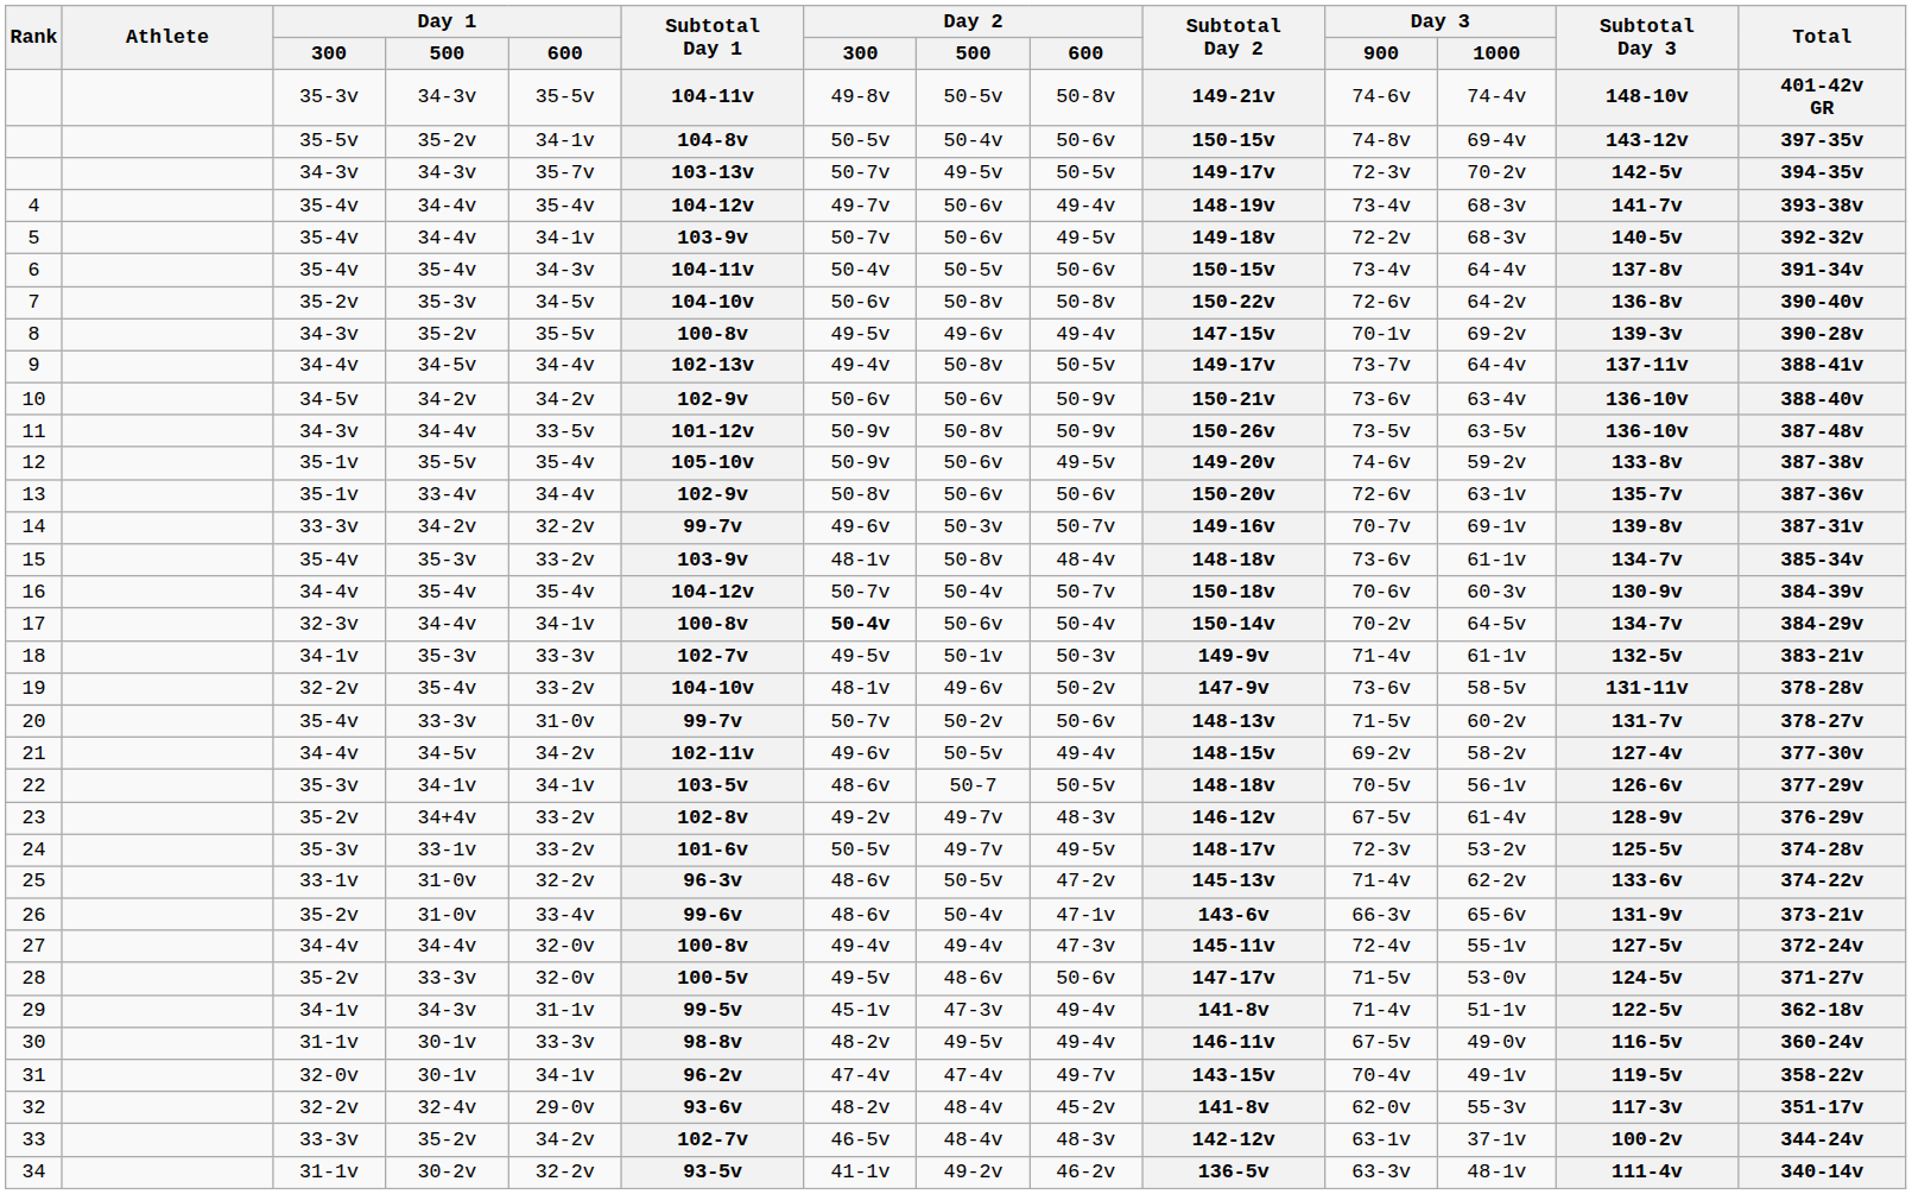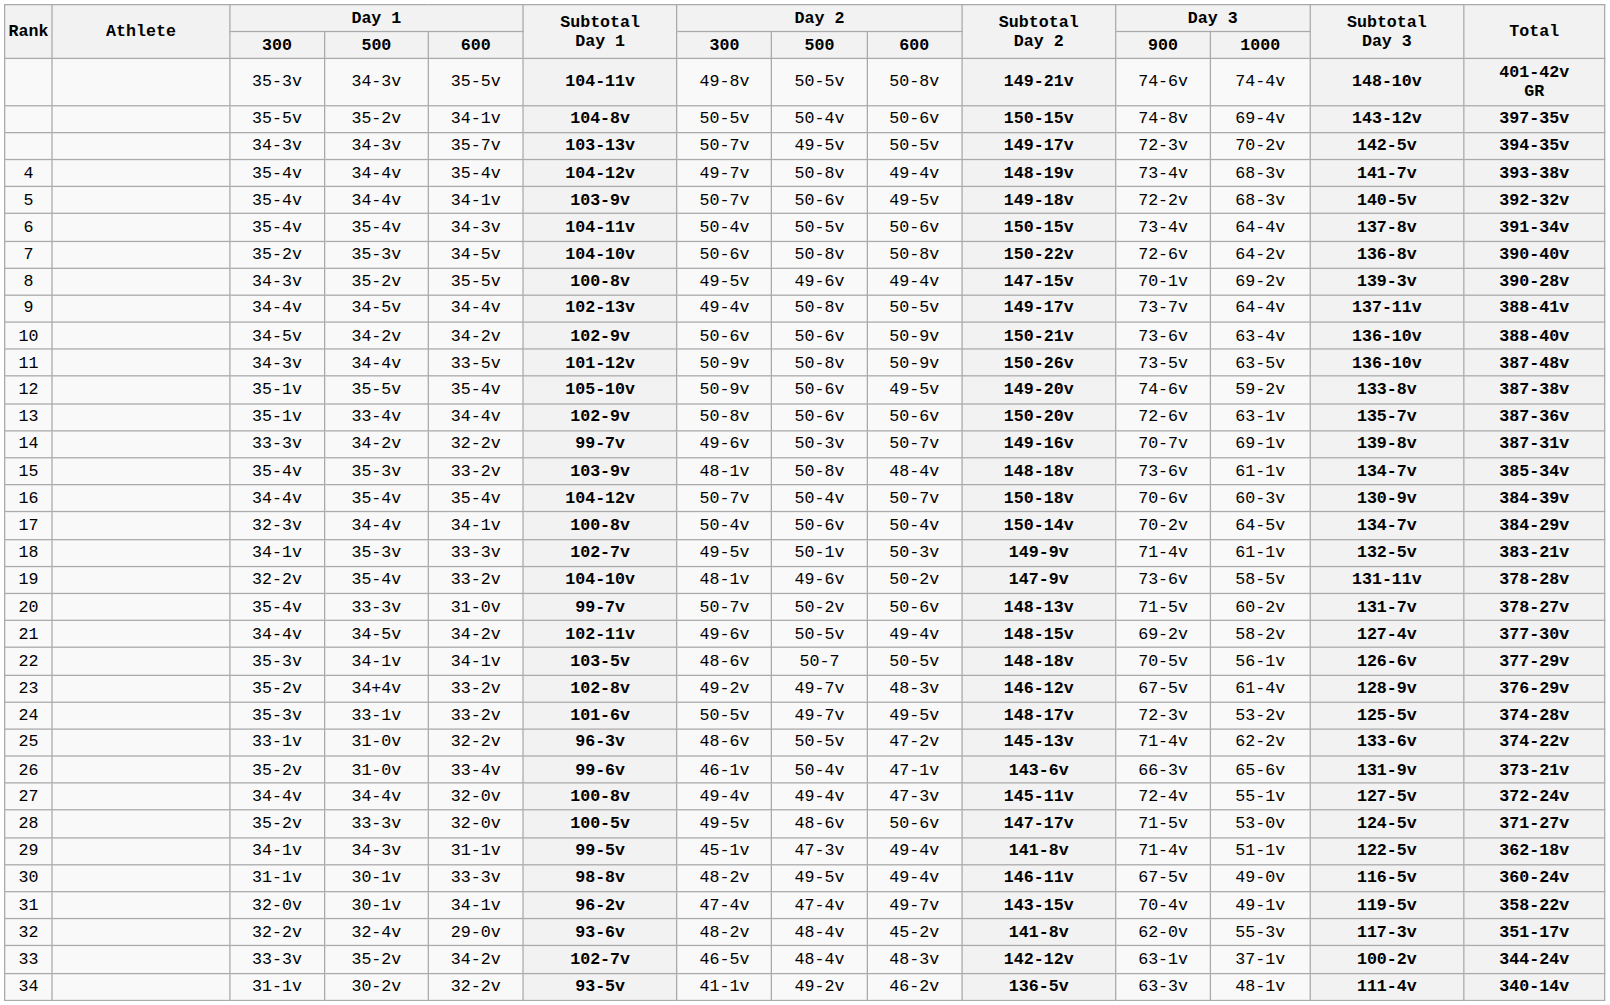 <table class="wikitable" style="text-align:center;">
 <tr>
 <th rowspan=2>Rank</th>
 <th style="width:15em;" rowspan=2>Athlete</th>
 <th style="width:24em;" colspan=3>Day 1</th>
 <th style="width:12em;" rowspan=2>Subtotal<br>Day 1</th>
 <th style="width:24em;" colspan=3>Day 2</th>
 <th style="width:12em;" rowspan=2>Subtotal<br>Day 2</th>
 <th style="width:16em;" colspan=2>Day 3</th>
 <th style="width:12em;" rowspan=2>Subtotal<br>Day 3</th>
 <th style="width:12em;" rowspan=2>Total</th>
 </tr>
 <tr>
 <th style="width:8em;">300</th>
 <th style="width:8em;">500</th>
 <th style="width:8em;">600</th>
 <th style="width:8em;">300</th>
 <th style="width:8em;">500</th>
 <th style="width:8em;">600</th>
 <th style="width:8em;">900</th>
 <th style="width:8em;">1000</th>
 </tr>
 <tr>
 <td></td>
 <td align=left></td>
 <td>35-3v</td>
 <td>34-3v</td>
 <td>35-5v</td>
 <th>104-11v</th>
 <td>49-8v</td>
 <td>50-5v</td>
 <td>50-8v</td>
 <th>149-21v</th>
 <td>74-6v</td>
 <td>74-4v</td>
 <th>148-10v</th>
 <th>401-42v<br>GR</th>
 </tr>
 <tr>
 <td></td>
 <td align=left></td>
 <td>35-5v</td>
 <td>35-2v</td>
 <td>34-1v</td>
 <th>104-8v</th>
 <td>50-5v</td>
 <td>50-4v</td>
 <td>50-6v</td>
 <th>150-15v</th>
 <td>74-8v</td>
 <td>69-4v</td>
 <th>143-12v</th>
 <th>397-35v</th>
 </tr>
 <tr>
 <td></td>
 <td align=left></td>
 <td>34-3v</td>
 <td>34-3v</td>
 <td>35-7v</td>
 <th>103-13v</th>
 <td>50-7v</td>
 <td>49-5v</td>
 <td>50-5v</td>
 <th>149-17v</th>
 <td>72-3v</td>
 <td>70-2v</td>
 <th>142-5v</th>
 <th>394-35v</th>
 </tr>
 <tr>
 <td>4</td>
 <td align=left></td>
 <td>35-4v</td>
 <td>34-4v</td>
 <td>35-4v</td>
 <th>104-12v</th>
 <td>49-7v</td>
-<td>50-6v</td>
+<td>50-8v</td>
 <td>49-4v</td>
 <th>148-19v</th>
 <td>73-4v</td>
 <td>68-3v</td>
 <th>141-7v</th>
 <th>393-38v</th>
 </tr>
 <tr>
 <td>5</td>
 <td align=left></td>
 <td>35-4v</td>
 <td>34-4v</td>
 <td>34-1v</td>
 <th>103-9v</th>
 <td>50-7v</td>
 <td>50-6v</td>
 <td>49-5v</td>
 <th>149-18v</th>
 <td>72-2v</td>
 <td>68-3v</td>
 <th>140-5v</th>
 <th>392-32v</th>
 </tr>
 <tr>
 <td>6</td>
 <td align=left></td>
 <td>35-4v</td>
 <td>35-4v</td>
 <td>34-3v</td>
 <th>104-11v</th>
 <td>50-4v</td>
 <td>50-5v</td>
 <td>50-6v</td>
 <th>150-15v</th>
 <td>73-4v</td>
 <td>64-4v</td>
 <th>137-8v</th>
 <th>391-34v</th>
 </tr>
 <tr>
 <td>7</td>
 <td align=left></td>
 <td>35-2v</td>
 <td>35-3v</td>
 <td>34-5v</td>
 <th>104-10v</th>
 <td>50-6v</td>
 <td>50-8v</td>
 <td>50-8v</td>
 <th>150-22v</th>
 <td>72-6v</td>
 <td>64-2v</td>
 <th>136-8v</th>
 <th>390-40v</th>
 </tr>
 <tr>
 <td>8</td>
 <td align=left></td>
 <td>34-3v</td>
 <td>35-2v</td>
 <td>35-5v</td>
 <th>100-8v</th>
 <td>49-5v</td>
 <td>49-6v</td>
 <td>49-4v</td>
 <th>147-15v</th>
 <td>70-1v</td>
 <td>69-2v</td>
 <th>139-3v</th>
 <th>390-28v</th>
 </tr>
 <tr>
 <td>9</td>
 <td align=left></td>
 <td>34-4v</td>
 <td>34-5v</td>
 <td>34-4v</td>
 <th>102-13v</th>
 <td>49-4v</td>
 <td>50-8v</td>
 <td>50-5v</td>
 <th>149-17v</th>
 <td>73-7v</td>
 <td>64-4v</td>
 <th>137-11v</th>
 <th>388-41v</th>
 </tr>
 <tr>
 <td>10</td>
 <td align=left></td>
 <td>34-5v</td>
 <td>34-2v</td>
 <td>34-2v</td>
 <th>102-9v</th>
 <td>50-6v</td>
 <td>50-6v</td>
 <td>50-9v</td>
 <th>150-21v</th>
 <td>73-6v</td>
 <td>63-4v</td>
 <th>136-10v</th>
 <th>388-40v</th>
 </tr>
 <tr>
 <td>11</td>
 <td align=left></td>
 <td>34-3v</td>
 <td>34-4v</td>
 <td>33-5v</td>
 <th>101-12v</th>
 <td>50-9v</td>
 <td>50-8v</td>
 <td>50-9v</td>
 <th>150-26v</th>
 <td>73-5v</td>
 <td>63-5v</td>
 <th>136-10v</th>
 <th>387-48v</th>
 </tr>
 <tr>
 <td>12</td>
 <td align=left></td>
 <td>35-1v</td>
 <td>35-5v</td>
 <td>35-4v</td>
 <th>105-10v</th>
 <td>50-9v</td>
 <td>50-6v</td>
 <td>49-5v</td>
 <th>149-20v</th>
 <td>74-6v</td>
 <td>59-2v</td>
 <th>133-8v</th>
 <th>387-38v</th>
 </tr>
 <tr>
 <td>13</td>
 <td align=left></td>
 <td>35-1v</td>
 <td>33-4v</td>
 <td>34-4v</td>
 <th>102-9v</th>
 <td>50-8v</td>
 <td>50-6v</td>
 <td>50-6v</td>
 <th>150-20v</th>
 <td>72-6v</td>
 <td>63-1v</td>
 <th>135-7v</th>
 <th>387-36v</th>
 </tr>
 <tr>
 <td>14</td>
 <td align=left></td>
 <td>33-3v</td>
 <td>34-2v</td>
 <td>32-2v</td>
 <th>99-7v</th>
 <td>49-6v</td>
 <td>50-3v</td>
 <td>50-7v</td>
 <th>149-16v</th>
 <td>70-7v</td>
 <td>69-1v</td>
 <th>139-8v</th>
 <th>387-31v</th>
 </tr>
 <tr>
 <td>15</td>
 <td align=left></td>
 <td>35-4v</td>
 <td>35-3v</td>
 <td>33-2v</td>
 <th>103-9v</th>
 <td>48-1v</td>
 <td>50-8v</td>
 <td>48-4v</td>
 <th>148-18v</th>
 <td>73-6v</td>
 <td>61-1v</td>
 <th>134-7v</th>
 <th>385-34v</th>
 </tr>
 <tr>
 <td>16</td>
 <td align=left></td>
 <td>34-4v</td>
 <td>35-4v</td>
 <td>35-4v</td>
 <th>104-12v</th>
 <td>50-7v</td>
 <td>50-4v</td>
 <td>50-7v</td>
 <th>150-18v</th>
 <td>70-6v</td>
 <td>60-3v</td>
 <th>130-9v</th>
 <th>384-39v</th>
 </tr>
 <tr>
 <td>17</td>
 <td align=left></td>
 <td>32-3v</td>
 <td>34-4v</td>
 <td>34-1v</td>
 <th>100-8v</th>
-<td><strong>50-4v</strong></td>
+<td>50-4v</td>
 <td>50-6v</td>
 <td>50-4v</td>
 <th>150-14v</th>
 <td>70-2v</td>
 <td>64-5v</td>
 <th>134-7v</th>
 <th>384-29v</th>
 </tr>
 <tr>
 <td>18</td>
 <td align=left></td>
 <td>34-1v</td>
 <td>35-3v</td>
 <td>33-3v</td>
 <th>102-7v</th>
 <td>49-5v</td>
 <td>50-1v</td>
 <td>50-3v</td>
 <th>149-9v</th>
 <td>71-4v</td>
 <td>61-1v</td>
 <th>132-5v</th>
 <th>383-21v</th>
 </tr>
 <tr>
 <td>19</td>
 <td align=left></td>
 <td>32-2v</td>
 <td>35-4v</td>
 <td>33-2v</td>
 <th>104-10v</th>
 <td>48-1v</td>
 <td>49-6v</td>
 <td>50-2v</td>
 <th>147-9v</th>
 <td>73-6v</td>
 <td>58-5v</td>
 <th>131-11v</th>
 <th>378-28v</th>
 </tr>
 <tr>
 <td>20</td>
 <td align=left></td>
 <td>35-4v</td>
 <td>33-3v</td>
 <td>31-0v</td>
 <th>99-7v</th>
 <td>50-7v</td>
 <td>50-2v</td>
 <td>50-6v</td>
 <th>148-13v</th>
 <td>71-5v</td>
 <td>60-2v</td>
 <th>131-7v</th>
 <th>378-27v</th>
 </tr>
 <tr>
 <td>21</td>
 <td align=left></td>
 <td>34-4v</td>
 <td>34-5v</td>
 <td>34-2v</td>
 <th>102-11v</th>
 <td>49-6v</td>
 <td>50-5v</td>
 <td>49-4v</td>
 <th>148-15v</th>
 <td>69-2v</td>
 <td>58-2v</td>
 <th>127-4v</th>
 <th>377-30v</th>
 </tr>
 <tr>
 <td>22</td>
 <td align=left></td>
 <td>35-3v</td>
 <td>34-1v</td>
 <td>34-1v</td>
 <th>103-5v</th>
 <td>48-6v</td>
 <td>50-7</td>
 <td>50-5v</td>
 <th>148-18v</th>
 <td>70-5v</td>
 <td>56-1v</td>
 <th>126-6v</th>
 <th>377-29v</th>
 </tr>
 <tr>
 <td>23</td>
 <td align=left></td>
 <td>35-2v</td>
 <td>34+4v</td>
 <td>33-2v</td>
 <th>102-8v</th>
 <td>49-2v</td>
 <td>49-7v</td>
 <td>48-3v</td>
 <th>146-12v</th>
 <td>67-5v</td>
 <td>61-4v</td>
 <th>128-9v</th>
 <th>376-29v</th>
 </tr>
 <tr>
 <td>24</td>
 <td align=left></td>
 <td>35-3v</td>
 <td>33-1v</td>
 <td>33-2v</td>
 <th>101-6v</th>
 <td>50-5v</td>
 <td>49-7v</td>
 <td>49-5v</td>
 <th>148-17v</th>
 <td>72-3v</td>
 <td>53-2v</td>
 <th>125-5v</th>
 <th>374-28v</th>
 </tr>
 <tr>
 <td>25</td>
 <td align=left></td>
 <td>33-1v</td>
 <td>31-0v</td>
 <td>32-2v</td>
 <th>96-3v</th>
 <td>48-6v</td>
 <td>50-5v</td>
 <td>47-2v</td>
 <th>145-13v</th>
 <td>71-4v</td>
 <td>62-2v</td>
 <th>133-6v</th>
 <th>374-22v</th>
 </tr>
 <tr>
 <td>26</td>
 <td align=left></td>
 <td>35-2v</td>
 <td>31-0v</td>
 <td>33-4v</td>
 <th>99-6v</th>
-<td>48-6v</td>
+<td>46-1v</td>
 <td>50-4v</td>
 <td>47-1v</td>
 <th>143-6v</th>
 <td>66-3v</td>
 <td>65-6v</td>
 <th>131-9v</th>
 <th>373-21v</th>
 </tr>
 <tr>
 <td>27</td>
 <td align=left></td>
 <td>34-4v</td>
 <td>34-4v</td>
 <td>32-0v</td>
 <th>100-8v</th>
 <td>49-4v</td>
 <td>49-4v</td>
 <td>47-3v</td>
 <th>145-11v</th>
 <td>72-4v</td>
 <td>55-1v</td>
 <th>127-5v</th>
 <th>372-24v</th>
 </tr>
 <tr>
 <td>28</td>
 <td align=left></td>
 <td>35-2v</td>
 <td>33-3v</td>
 <td>32-0v</td>
 <th>100-5v</th>
 <td>49-5v</td>
 <td>48-6v</td>
 <td>50-6v</td>
 <th>147-17v</th>
 <td>71-5v</td>
 <td>53-0v</td>
 <th>124-5v</th>
 <th>371-27v</th>
 </tr>
 <tr>
 <td>29</td>
 <td align=left></td>
 <td>34-1v</td>
 <td>34-3v</td>
 <td>31-1v</td>
 <th>99-5v</th>
 <td>45-1v</td>
 <td>47-3v</td>
 <td>49-4v</td>
 <th>141-8v</th>
 <td>71-4v</td>
 <td>51-1v</td>
 <th>122-5v</th>
 <th>362-18v</th>
 </tr>
 <tr>
 <td>30</td>
 <td align=left></td>
 <td>31-1v</td>
 <td>30-1v</td>
 <td>33-3v</td>
 <th>98-8v</th>
 <td>48-2v</td>
 <td>49-5v</td>
 <td>49-4v</td>
 <th>146-11v</th>
 <td>67-5v</td>
 <td>49-0v</td>
 <th>116-5v</th>
 <th>360-24v</th>
 </tr>
 <tr>
 <td>31</td>
 <td align=left></td>
 <td>32-0v</td>
 <td>30-1v</td>
 <td>34-1v</td>
 <th>96-2v</th>
 <td>47-4v</td>
 <td>47-4v</td>
 <td>49-7v</td>
 <th>143-15v</th>
 <td>70-4v</td>
 <td>49-1v</td>
 <th>119-5v</th>
 <th>358-22v</th>
 </tr>
 <tr>
 <td>32</td>
 <td align=left></td>
 <td>32-2v</td>
 <td>32-4v</td>
 <td>29-0v</td>
 <th>93-6v</th>
 <td>48-2v</td>
 <td>48-4v</td>
 <td>45-2v</td>
 <th>141-8v</th>
 <td>62-0v</td>
 <td>55-3v</td>
 <th>117-3v</th>
 <th>351-17v</th>
 </tr>
 <tr>
 <td>33</td>
 <td align=left></td>
 <td>33-3v</td>
 <td>35-2v</td>
 <td>34-2v</td>
 <th>102-7v</th>
 <td>46-5v</td>
 <td>48-4v</td>
 <td>48-3v</td>
 <th>142-12v</th>
 <td>63-1v</td>
 <td>37-1v</td>
 <th>100-2v</th>
 <th>344-24v</th>
 </tr>
 <tr>
 <td>34</td>
 <td align=left></td>
 <td>31-1v</td>
 <td>30-2v</td>
 <td>32-2v</td>
 <th>93-5v</th>
 <td>41-1v</td>
 <td>49-2v</td>
 <td>46-2v</td>
 <th>136-5v</th>
 <td>63-3v</td>
 <td>48-1v</td>
 <th>111-4v</th>
 <th>340-14v</th>
 </tr>
 </table>
